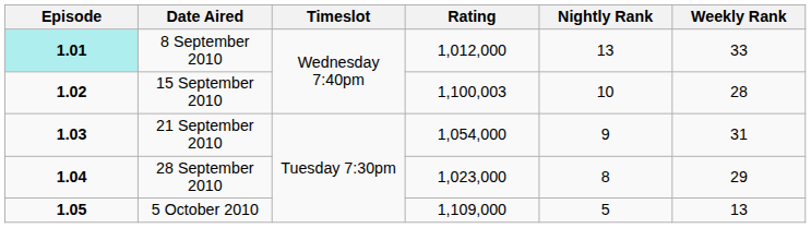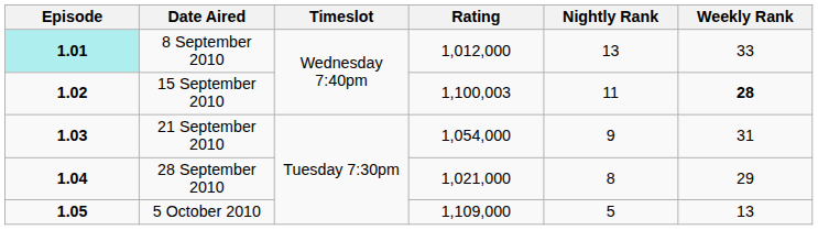 <table class="wikitable">
 <tr>
 <th width="130">Episode</th>
 <th width="130">Date Aired</th>
 <th width="130">Timeslot</th>
 <th width="130">Rating</th>
 <th width="130">Nightly Rank</th>
 <th width="130">Weekly Rank</th>
 </tr>
 <tr>
 <td style="background: paleturquoise; text-align:center"><strong>1.01</strong></td>
 <td style="text-align:center">8 September 2010</td>
 <td style="text-align:center" rowspan="2">Wednesday 7:40pm</td>
 <td style="text-align:center">1,012,000</td>
 <td style="text-align:center">13</td>
 <td style="text-align:center">33</td>
 </tr>
 <tr>
 <td style="text-align:center"><strong>1.02</strong></td>
 <td style="text-align:center">15 September 2010</td>
 <td style="text-align:center">1,100,003</td>
-<td style="text-align:center">10</td>
-<td style="text-align:center">28</td>
+<td style="text-align:center">11</td>
+<td style="text-align:center"><strong>28</strong></td>
 </tr>
 <tr>
 <td style="text-align:center"><strong>1.03</strong></td>
 <td style="text-align:center">21 September 2010</td>
 <td style="text-align:center" rowspan="3">Tuesday 7:30pm</td>
 <td style="text-align:center">1,054,000</td>
 <td style="text-align:center">9</td>
 <td style="text-align:center">31</td>
 </tr>
 <tr>
 <td style="text-align:center"><strong>1.04</strong></td>
 <td style="text-align:center">28 September 2010</td>
-<td style="text-align:center">1,023,000</td>
+<td style="text-align:center">1,021,000</td>
 <td style="text-align:center">8</td>
 <td style="text-align:center">29</td>
 </tr>
 <tr>
 <td style="text-align:center"><strong>1.05</strong></td>
 <td style="text-align:center">5 October 2010</td>
 <td style="text-align:center">1,109,000</td>
 <td style="text-align:center">5</td>
 <td style="text-align:center">13</td>
 </tr>
 </table>
